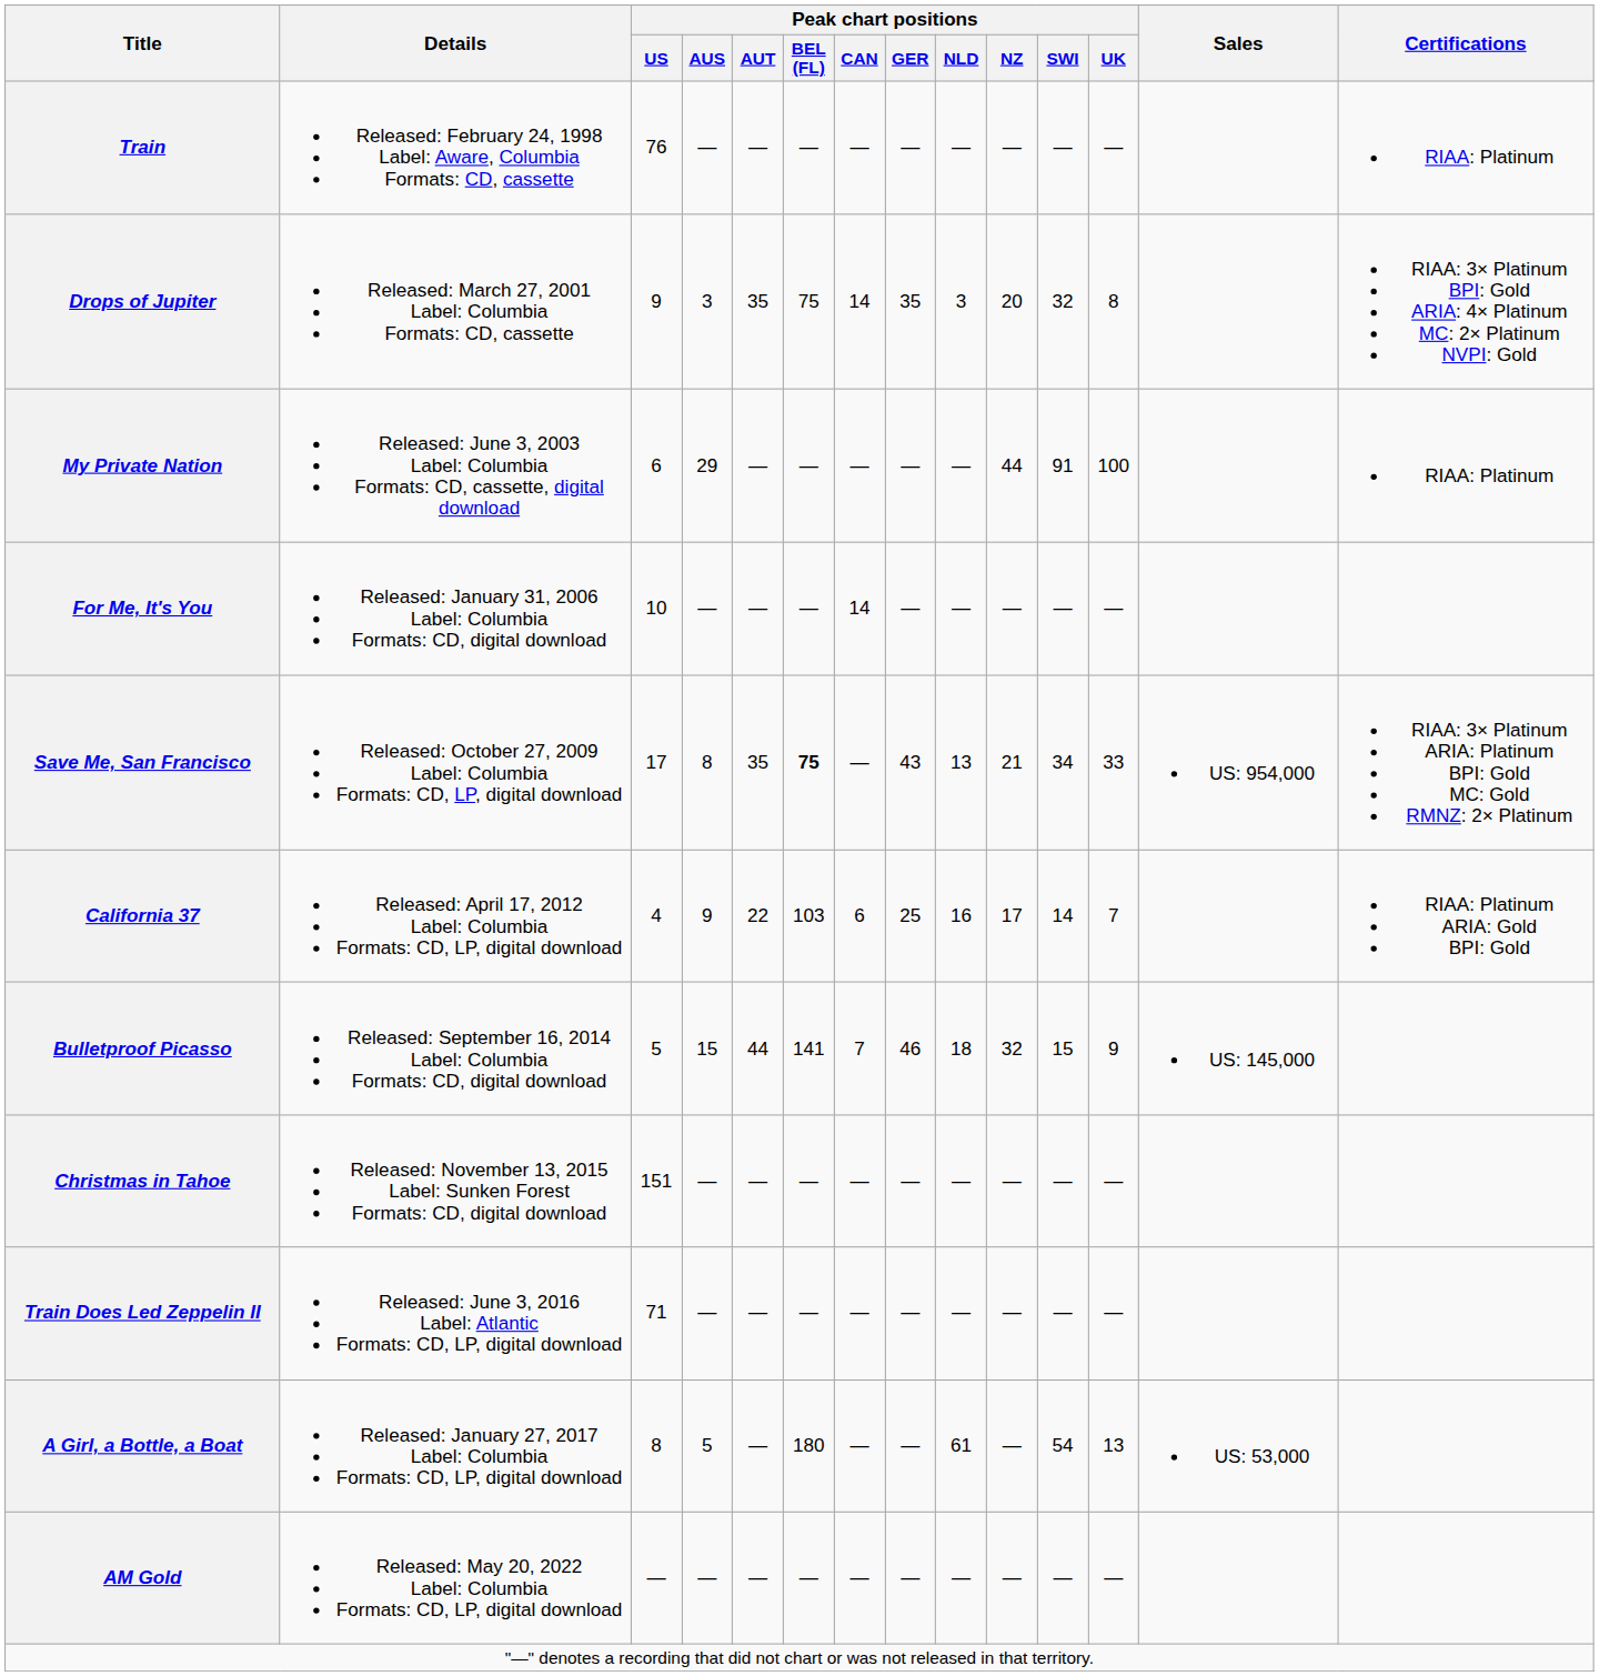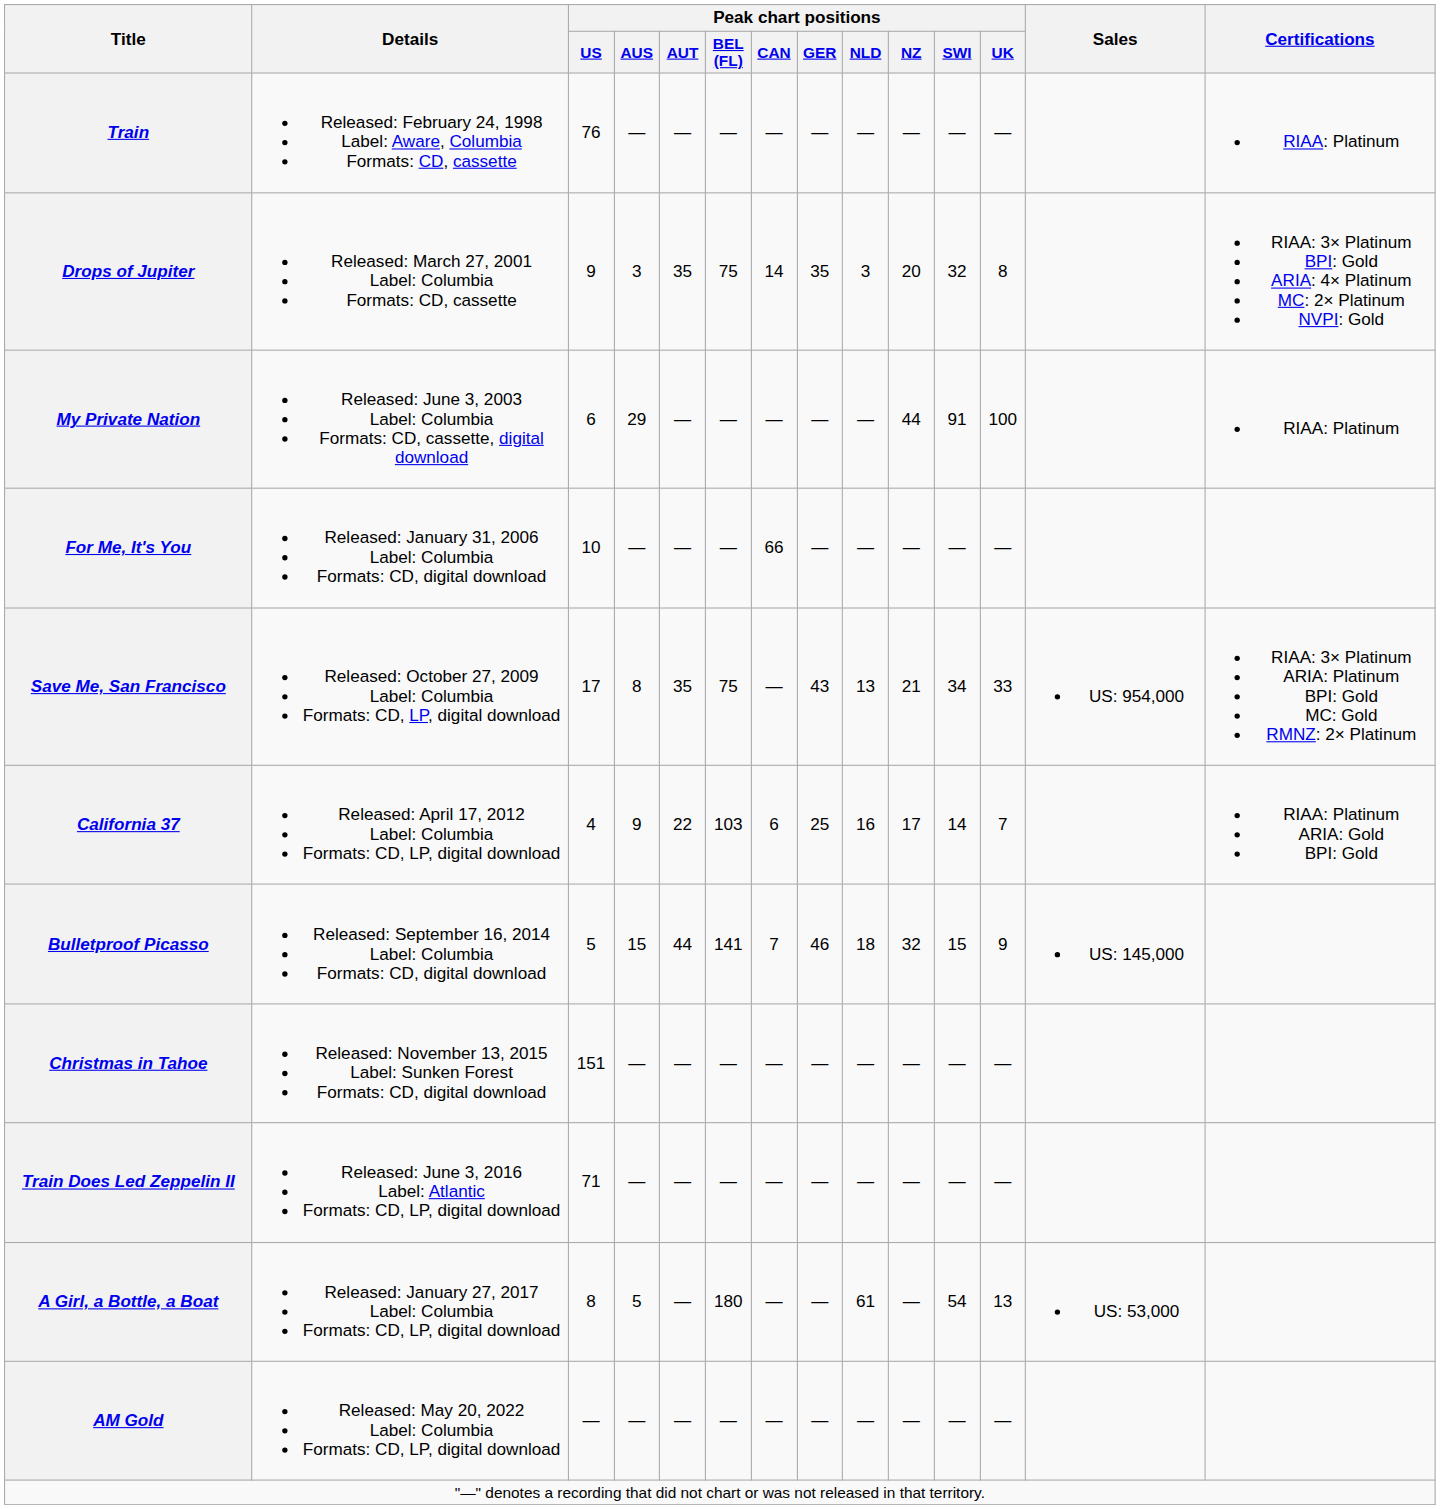 <table class="wikitable plainrowheaders" style="text-align:center;">
 <tr>
 <th scope="col" rowspan="2" style="width:14em;">Title</th>
 <th scope="col" rowspan="2" style="width:18em;">Details</th>
 <th scope="col" colspan="10">Peak chart positions</th>
 <th scope="col" rowspan="2" style="width:10em;">Sales</th>
 <th scope="col" rowspan="2" style="width:13em;"><a href='#'>Certifications</a></th>
 </tr>
 <tr>
 <th scope="col" style="width:2.5em;font-size:90%;"><a href='#'>US</a><br></th>
 <th scope="col" style="width:2.5em;font-size:90%;"><a href='#'>AUS</a><br></th>
 <th scope="col" style="width:2.5em;font-size:90%;"><a href='#'>AUT</a><br></th>
 <th scope="col" style="width:2.5em;font-size:90%;"><a href='#'>BEL<br>(FL)</a><br></th>
 <th scope="col" style="width:2.5em;font-size:90%;"><a href='#'>CAN</a><br></th>
 <th scope="col" style="width:2.5em;font-size:90%;"><a href='#'>GER</a><br></th>
 <th scope="col" style="width:2.5em;font-size:90%;"><a href='#'>NLD</a><br></th>
 <th scope="col" style="width:2.5em;font-size:90%;"><a href='#'>NZ</a><br></th>
 <th scope="col" style="width:2.5em;font-size:90%;"><a href='#'>SWI</a><br></th>
 <th scope="col" style="width:2.5em;font-size:90%;"><a href='#'>UK</a><br></th>
 </tr>
 <tr>
 <th scope="row"><em><a href='#'>Train</a></em></th>
 <td><br><ul><li>Released: February 24, 1998</li><li>Label: <a href='#'>Aware</a>, <a href='#'>Columbia</a></li><li>Formats: <a href='#'>CD</a>, <a href='#'>cassette</a></li></ul></td>
 <td>76</td>
 <td>—</td>
 <td>—</td>
 <td>—</td>
 <td>—</td>
 <td>—</td>
 <td>—</td>
 <td>—</td>
 <td>—</td>
 <td>—</td>
 <td></td>
 <td><br><ul><li><a href='#'>RIAA</a>: Platinum</li></ul></td>
 </tr>
 <tr>
 <th scope="row"><em><a href='#'>Drops of Jupiter</a></em></th>
 <td><br><ul><li>Released: March 27, 2001</li><li>Label: Columbia</li><li>Formats: CD, cassette</li></ul></td>
 <td>9</td>
 <td>3</td>
 <td>35</td>
 <td>75</td>
 <td>14</td>
 <td>35</td>
 <td>3</td>
 <td>20</td>
 <td>32</td>
 <td>8</td>
 <td></td>
 <td><br><ul><li>RIAA: 3× Platinum</li><li><a href='#'>BPI</a>: Gold</li><li><a href='#'>ARIA</a>: 4× Platinum</li><li><a href='#'>MC</a>: 2× Platinum</li><li><a href='#'>NVPI</a>: Gold</li></ul></td>
 </tr>
 <tr>
 <th scope="row"><em><a href='#'>My Private Nation</a></em></th>
 <td><br><ul><li>Released: June 3, 2003</li><li>Label: Columbia</li><li>Formats: CD, cassette, <a href='#'>digital download</a></li></ul></td>
 <td>6</td>
 <td>29</td>
 <td>—</td>
 <td>—</td>
 <td>—</td>
 <td>—</td>
 <td>—</td>
 <td>44</td>
 <td>91</td>
 <td>100</td>
 <td></td>
 <td><br><ul><li>RIAA: Platinum</li></ul></td>
 </tr>
 <tr>
 <th scope="row"><em><a href='#'>For Me, It's You</a></em></th>
 <td><br><ul><li>Released: January 31, 2006</li><li>Label: Columbia</li><li>Formats: CD, digital download</li></ul></td>
 <td>10</td>
 <td>—</td>
 <td>—</td>
 <td>—</td>
-<td>14</td>
+<td>66</td>
 <td>—</td>
 <td>—</td>
 <td>—</td>
 <td>—</td>
 <td>—</td>
 <td></td>
 <td></td>
 </tr>
 <tr>
 <th scope="row"><em><a href='#'>Save Me, San Francisco</a></em></th>
 <td><br><ul><li>Released: October 27, 2009</li><li>Label: Columbia</li><li>Formats: CD, <a href='#'>LP</a>, digital download</li></ul></td>
 <td>17</td>
 <td>8</td>
 <td>35</td>
-<td><strong>75</strong></td>
+<td>75</td>
 <td>—</td>
 <td>43</td>
 <td>13</td>
 <td>21</td>
 <td>34</td>
 <td>33</td>
 <td><br><ul><li>US: 954,000</li></ul></td>
 <td><br><ul><li>RIAA: 3× Platinum</li><li>ARIA: Platinum</li><li>BPI: Gold</li><li>MC: Gold</li><li><a href='#'>RMNZ</a>: 2× Platinum</li></ul></td>
 </tr>
 <tr>
 <th scope="row"><em><a href='#'>California 37</a></em></th>
 <td><br><ul><li>Released: April 17, 2012</li><li>Label: Columbia</li><li>Formats: CD, LP, digital download</li></ul></td>
 <td>4</td>
 <td>9</td>
 <td>22</td>
 <td>103</td>
 <td>6</td>
 <td>25</td>
 <td>16</td>
 <td>17</td>
 <td>14</td>
 <td>7</td>
 <td></td>
 <td><br><ul><li>RIAA: Platinum</li><li>ARIA: Gold</li><li>BPI: Gold</li></ul></td>
 </tr>
 <tr>
 <th scope="row"><em><a href='#'>Bulletproof Picasso</a></em></th>
 <td><br><ul><li>Released: September 16, 2014</li><li>Label: Columbia</li><li>Formats: CD, digital download</li></ul></td>
 <td>5</td>
 <td>15</td>
 <td>44</td>
 <td>141</td>
 <td>7</td>
 <td>46</td>
 <td>18</td>
 <td>32</td>
 <td>15</td>
 <td>9</td>
 <td><br><ul><li>US: 145,000</li></ul></td>
 <td></td>
 </tr>
 <tr>
 <th scope="row"><em><a href='#'>Christmas in Tahoe</a></em></th>
 <td><br><ul><li>Released: November 13, 2015</li><li>Label: Sunken Forest</li><li>Formats: CD, digital download</li></ul></td>
 <td>151</td>
 <td>—</td>
 <td>—</td>
 <td>—</td>
 <td>—</td>
 <td>—</td>
 <td>—</td>
 <td>—</td>
 <td>—</td>
 <td>—</td>
 <td></td>
 <td></td>
 </tr>
 <tr>
 <th scope="row"><em><a href='#'>Train Does Led Zeppelin II</a></em></th>
 <td><br><ul><li>Released: June 3, 2016</li><li>Label: <a href='#'>Atlantic</a></li><li>Formats: CD, LP, digital download</li></ul></td>
 <td>71</td>
 <td>—</td>
 <td>—</td>
 <td>—</td>
 <td>—</td>
 <td>—</td>
 <td>—</td>
 <td>—</td>
 <td>—</td>
 <td>—</td>
 <td></td>
 <td></td>
 </tr>
 <tr>
 <th scope="row"><em><a href='#'>A Girl, a Bottle, a Boat</a></em></th>
 <td><br><ul><li>Released: January 27, 2017</li><li>Label: Columbia</li><li>Formats: CD, LP, digital download</li></ul></td>
 <td>8</td>
 <td>5</td>
 <td>—</td>
 <td>180</td>
 <td>—</td>
 <td>—</td>
 <td>61</td>
 <td>—</td>
 <td>54</td>
 <td>13</td>
 <td><br><ul><li>US: 53,000</li></ul></td>
 <td></td>
 </tr>
 <tr>
 <th scope="row"><em><a href='#'>AM Gold</a></em></th>
 <td><br><ul><li>Released: May 20, 2022</li><li>Label: Columbia</li><li>Formats: CD, LP, digital download</li></ul></td>
 <td>—</td>
 <td>—</td>
 <td>—</td>
 <td>—</td>
 <td>—</td>
 <td>—</td>
 <td>—</td>
 <td>—</td>
 <td>—</td>
 <td>—</td>
 <td></td>
 <td></td>
 </tr>
 <tr>
 <td colspan="14" style="font-size:90%">"—" denotes a recording that did not chart or was not released in that territory.</td>
 </tr>
 </table>
